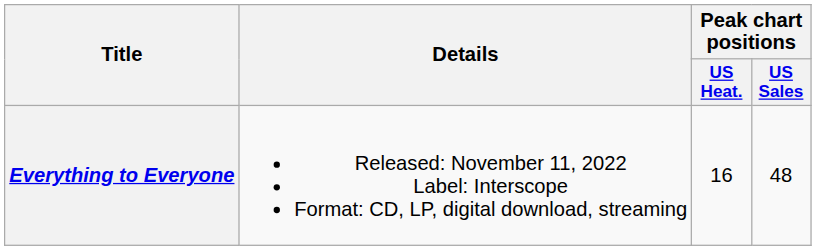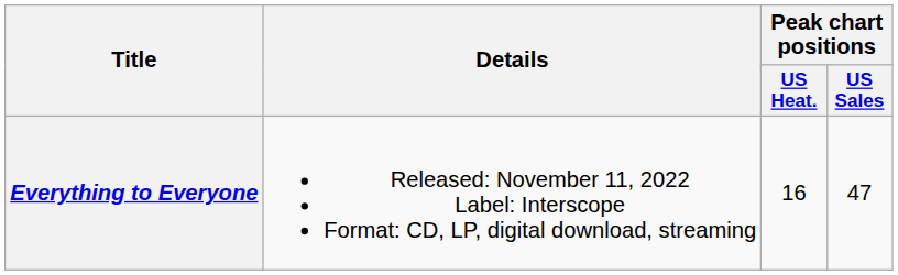 <table class="wikitable plainrowheaders" style="text-align:center">
 <tr>
 <th scope="col" rowspan="2">Title</th>
 <th scope="col" rowspan="2">Details</th>
 <th scope="col" colspan="2">Peak chart positions</th>
 </tr>
 <tr>
 <th scope="col" style="width:3em;font-size:85%;"><a href='#'>US<br>Heat.</a><br></th>
 <th scope="col" style="width:3em;font-size:85%;"><a href='#'>US<br>Sales</a><br></th>
 </tr>
 <tr>
 <th scope="row"><em><a href='#'>Everything to Everyone</a></em></th>
 <td><br><ul><li>Released: November 11, 2022</li><li>Label: Interscope</li><li>Format: CD, LP, digital download, streaming</li></ul></td>
 <td>16</td>
-<td>48</td>
+<td>47</td>
 </tr>
 </table>
